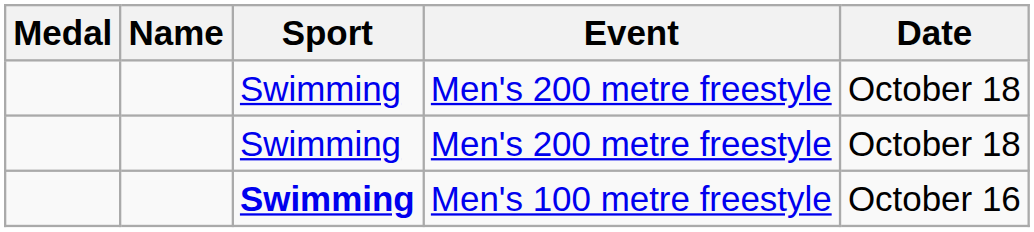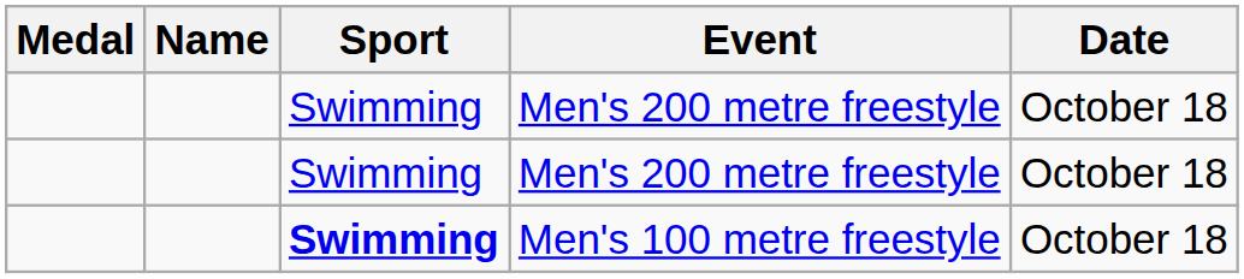 <table class="wikitable sortable" border="1" style="font-size:95%">
 <tr>
 <th>Medal</th>
 <th>Name</th>
 <th>Sport</th>
 <th>Event</th>
 <th>Date</th>
 </tr>
 <tr>
 <td></td>
 <td></td>
 <td><a href='#'>Swimming</a></td>
 <td><a href='#'>Men's 200 metre freestyle</a></td>
 <td>October 18</td>
 </tr>
 <tr>
 <td></td>
 <td></td>
 <td><a href='#'>Swimming</a></td>
 <td><a href='#'>Men's 200 metre freestyle</a></td>
 <td>October 18</td>
 </tr>
 <tr>
 <td></td>
 <td></td>
 <td><strong><a href='#'>Swimming</a></strong></td>
 <td><a href='#'>Men's 100 metre freestyle</a></td>
-<td>October 16</td>
+<td>October 18</td>
 </tr>
 </table>
